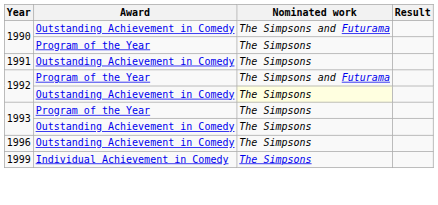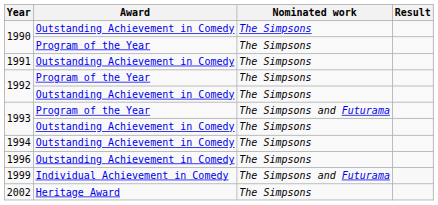 <table class="wikitable">
 <tr>
 <th>Year</th>
 <th>Award</th>
 <th>Nominated work</th>
 <th>Result</th>
 </tr>
 <tr>
 <td rowspan=2>1990</td>
 <td><a href='#'>Outstanding Achievement in Comedy</a></td>
-<td><em>The Simpsons and <a href='#'>Futurama</a></em></td>
+<td><em><a href='#'>The Simpsons</a></em></td>
 <td></td>
 </tr>
 <tr>
 <td><a href='#'>Program of the Year</a></td>
 <td><em>The Simpsons</em></td>
 <td></td>
 </tr>
 <tr>
 <td>1991</td>
 <td><a href='#'>Outstanding Achievement in Comedy</a></td>
 <td><em>The Simpsons</em></td>
 <td></td>
 </tr>
 <tr>
 <td rowspan=2>1992</td>
 <td><a href='#'>Program of the Year</a></td>
+<td><em>The Simpsons</em></td>
+<td></td>
+</tr>
+<tr>
+<td><a href='#'>Outstanding Achievement in Comedy</a></td>
+<td><em>The Simpsons</em></td>
+<td></td>
+</tr>
+<tr>
+<td rowspan=2>1993</td>
+<td><a href='#'>Program of the Year</a></td>
 <td><em>The Simpsons and <a href='#'>Futurama</a></em></td>
 <td></td>
 </tr>
 <tr>
 <td><a href='#'>Outstanding Achievement in Comedy</a></td>
-<td style="background: lightyellow;"><em>The Simpsons</em></td>
-<td></td>
-</tr>
-<tr>
-<td rowspan=2>1993</td>
-<td><a href='#'>Program of the Year</a></td>
 <td><em>The Simpsons</em></td>
 <td></td>
 </tr>
 <tr>
+<td>1994</td>
 <td><a href='#'>Outstanding Achievement in Comedy</a></td>
 <td><em>The Simpsons</em></td>
 <td></td>
 </tr>
 <tr>
 <td>1996</td>
 <td><a href='#'>Outstanding Achievement in Comedy</a></td>
 <td><em>The Simpsons</em></td>
 <td></td>
 </tr>
 <tr>
 <td>1999</td>
 <td><a href='#'>Individual Achievement in Comedy</a></td>
-<td><em><a href='#'>The Simpsons</a></em></td>
+<td><em>The Simpsons and <a href='#'>Futurama</a></em></td>
+<td></td>
+</tr>
+<tr>
+<td>2002</td>
+<td><a href='#'>Heritage Award</a></td>
+<td><em>The Simpsons</em></td>
 <td></td>
 </tr>
 </table>
